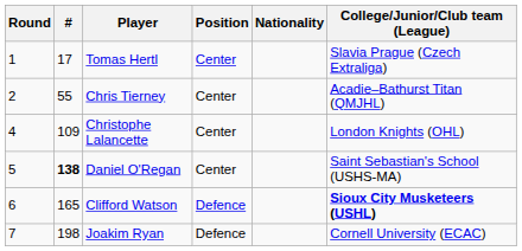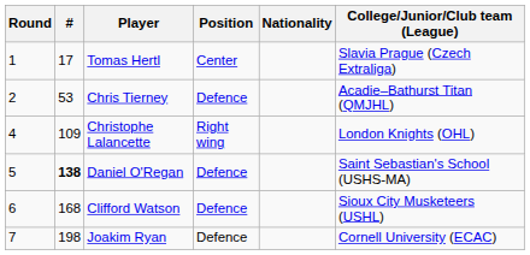 <table class="wikitable">
 <tr>
 <th>Round</th>
 <th>#</th>
 <th>Player</th>
 <th>Position</th>
 <th>Nationality</th>
 <th>College/Junior/Club team (League)</th>
 </tr>
 <tr>
 <td>1</td>
 <td>17</td>
 <td><a href='#'>Tomas Hertl</a></td>
 <td><a href='#'>Center</a></td>
 <td></td>
 <td><a href='#'>Slavia Prague</a> (<a href='#'>Czech Extraliga</a>)</td>
 </tr>
 <tr>
 <td>2</td>
-<td>55</td>
+<td>53</td>
 <td><a href='#'>Chris Tierney</a></td>
-<td>Center</td>
+<td><a href='#'>Defence</a></td>
 <td></td>
 <td><a href='#'>Acadie–Bathurst Titan</a> (<a href='#'>QMJHL</a>)</td>
 </tr>
 <tr>
 <td>4</td>
 <td>109</td>
 <td><a href='#'>Christophe Lalancette</a></td>
-<td>Center</td>
+<td><a href='#'>Right wing</a></td>
 <td></td>
 <td><a href='#'>London Knights</a> (<a href='#'>OHL</a>)</td>
 </tr>
 <tr>
 <td>5</td>
 <td><strong>138</strong></td>
 <td><a href='#'>Daniel O'Regan</a></td>
-<td>Center</td>
+<td><a href='#'>Defence</a></td>
 <td></td>
 <td><a href='#'>Saint Sebastian's School</a> (USHS-MA)</td>
 </tr>
 <tr>
 <td>6</td>
-<td>165</td>
+<td>168</td>
 <td><a href='#'>Clifford Watson</a></td>
 <td><a href='#'>Defence</a></td>
 <td></td>
-<td><strong><a href='#'>Sioux City Musketeers</a> (<a href='#'>USHL</a>)</strong></td>
+<td><a href='#'>Sioux City Musketeers</a> (<a href='#'>USHL</a>)</td>
 </tr>
 <tr>
 <td>7</td>
 <td>198</td>
 <td><a href='#'>Joakim Ryan</a></td>
 <td>Defence</td>
 <td></td>
 <td><a href='#'>Cornell University</a> (<a href='#'>ECAC</a>)</td>
 </tr>
 </table>
